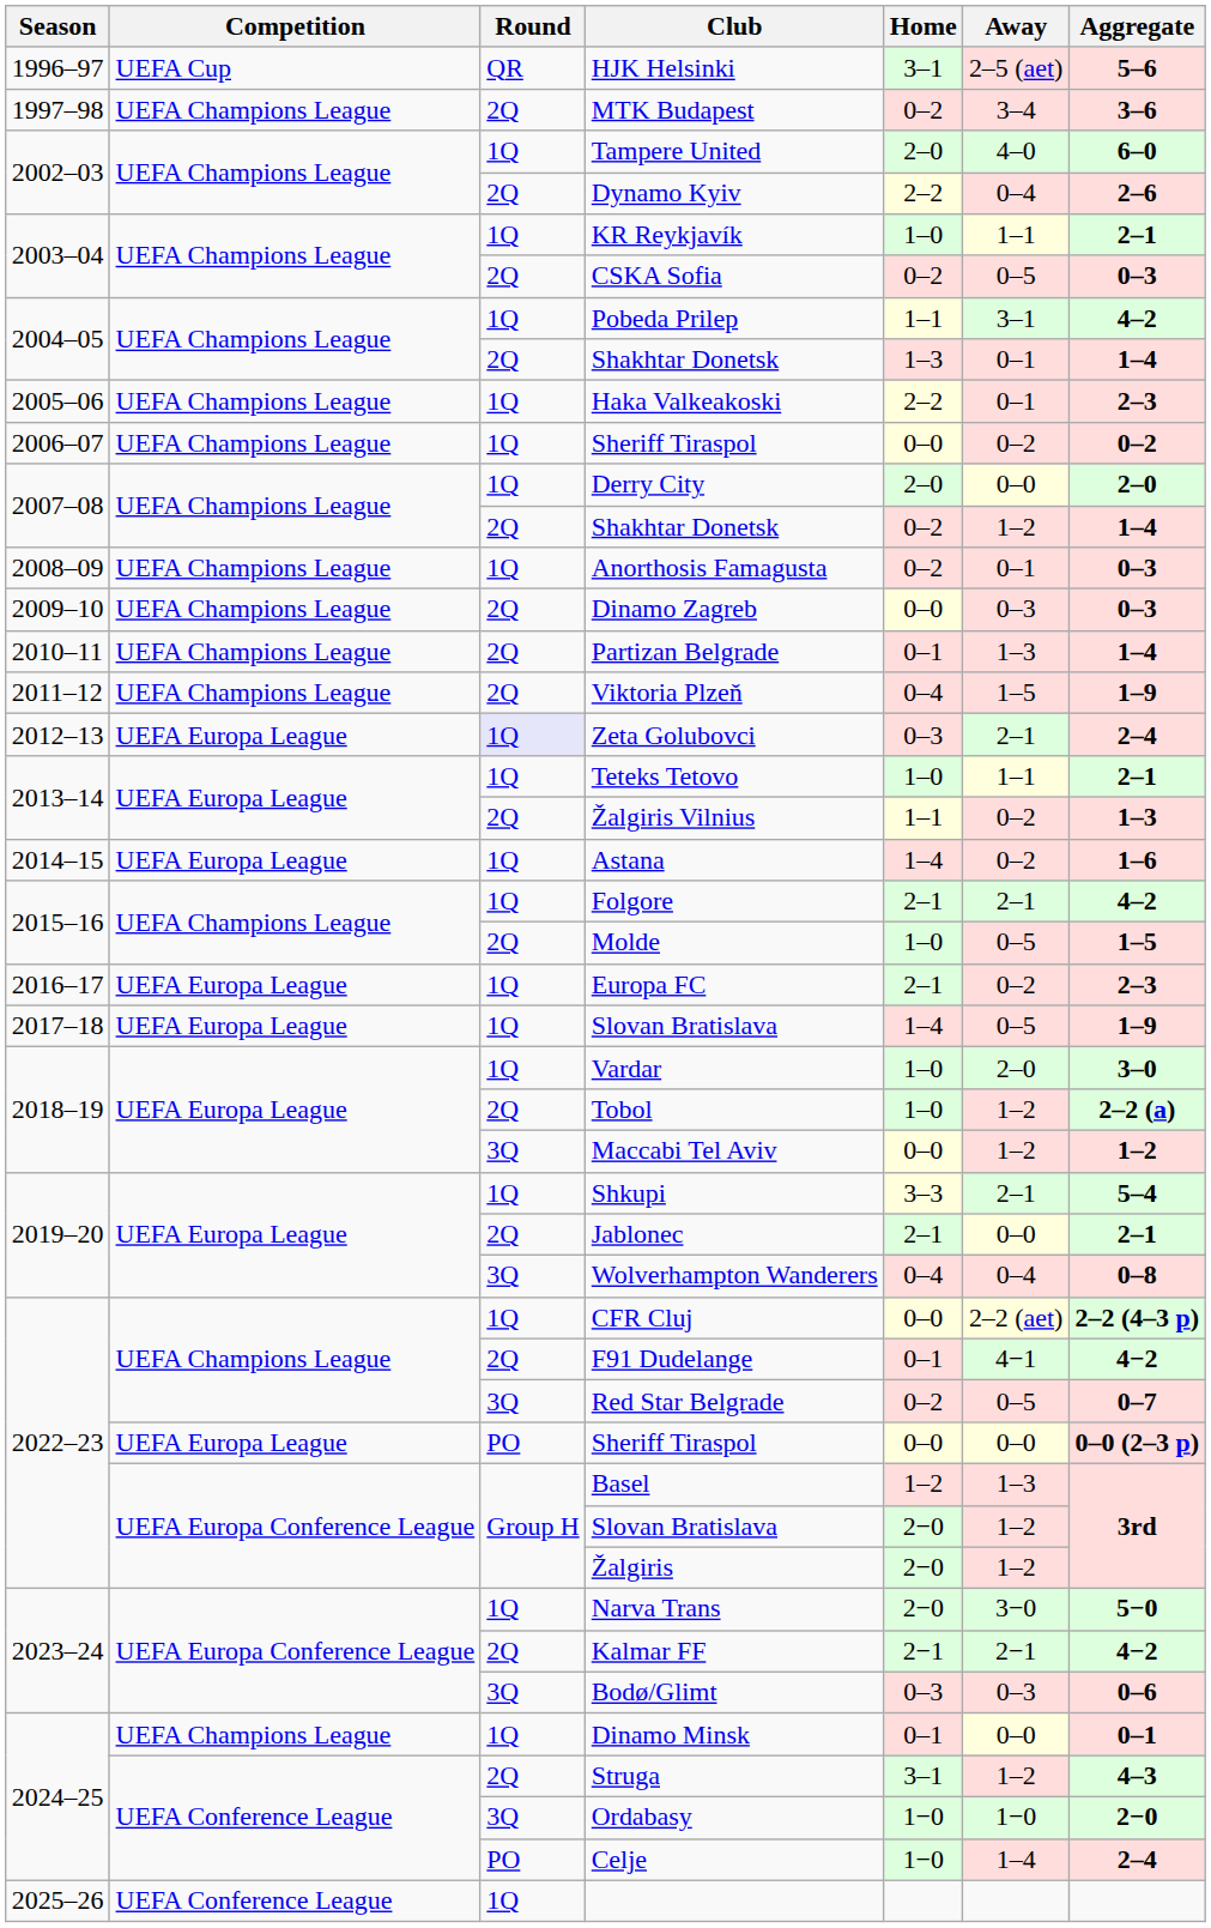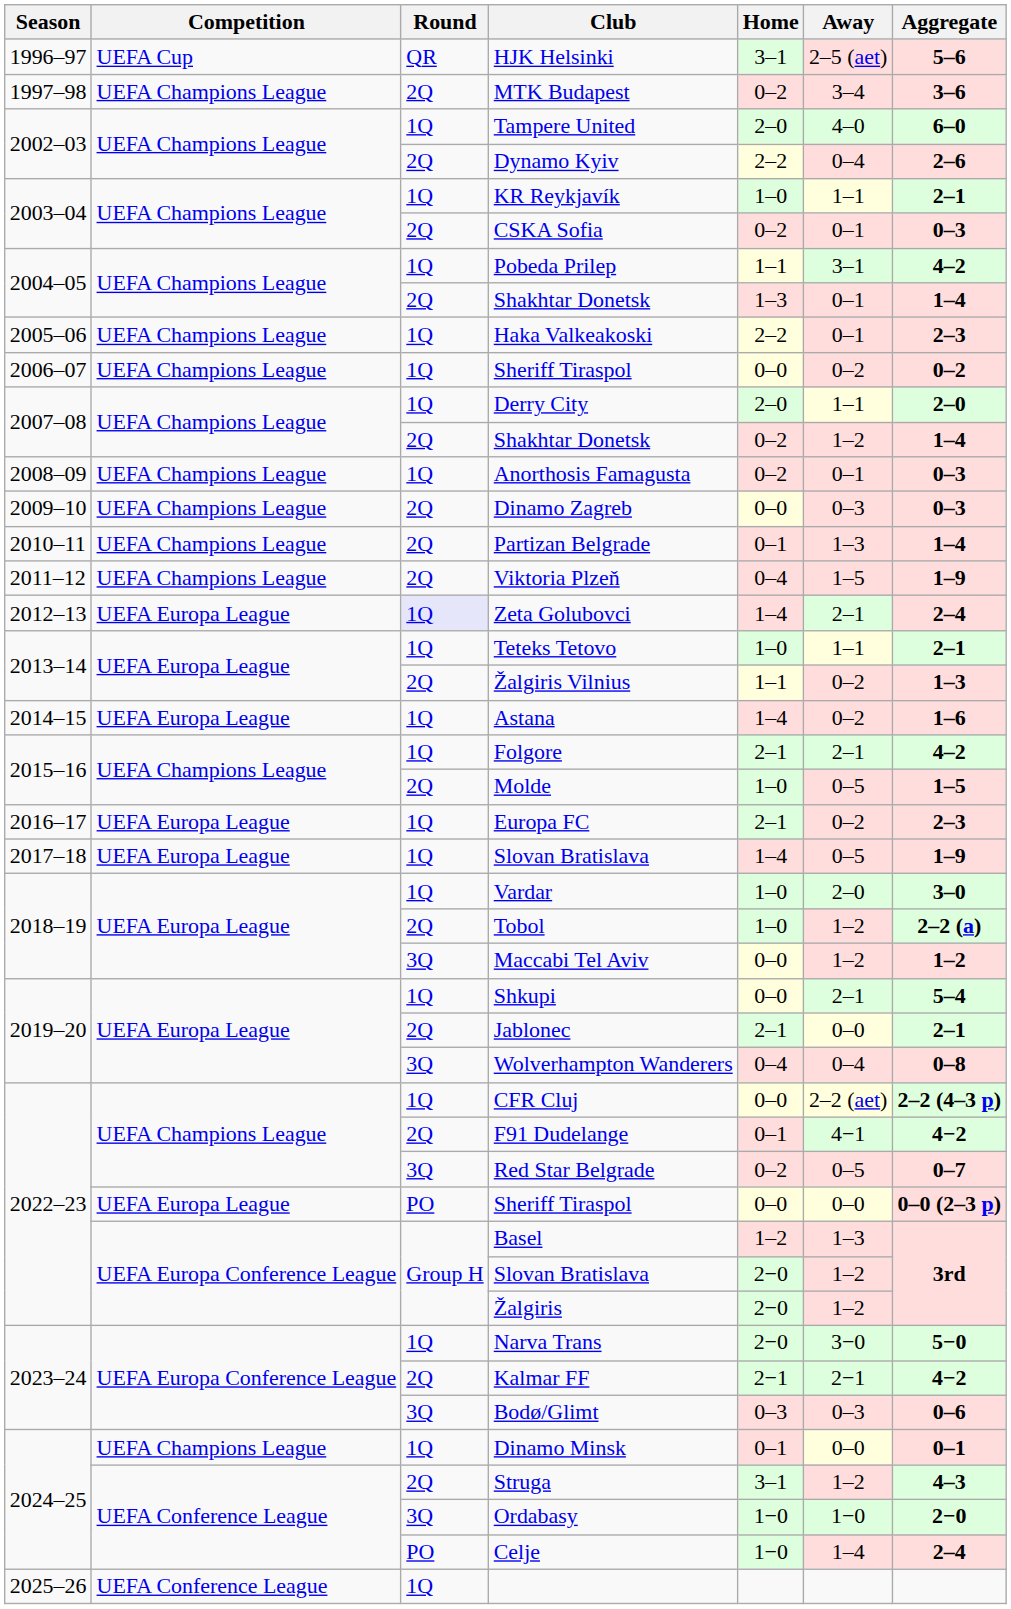 <table class="wikitable mw-collapsible mw-collapsed">
 <tr bgcolor="#e4e4e4">
 <th style="border-bottom:1px solid #AAAAAA">Season</th>
 <th style="border-bottom:1px solid #AAAAAA">Competition</th>
 <th style="border-bottom:1px solid #AAAAAA">Round</th>
 <th style="border-bottom:1px solid #AAAAAA">Club</th>
 <th style="border-bottom:1px solid #AAAAAA" align="center">Home</th>
 <th style="border-bottom:1px solid #AAAAAA" align="center">Away</th>
 <th style="border-bottom:1px solid #AAAAAA" align="center">Aggregate</th>
 </tr>
 <tr>
 <td>1996–97</td>
 <td><a href='#'>UEFA Cup</a></td>
 <td><a href='#'>QR</a></td>
 <td> <a href='#'>HJK Helsinki</a></td>
 <td align="center" bgcolor="#ddffdd">3–1</td>
 <td align="center" bgcolor="#fdd">2–5 (<a href='#'>aet</a>)</td>
 <td align="center" bgcolor="#fdd"><strong>5–6</strong></td>
 </tr>
 <tr>
 <td>1997–98</td>
 <td><a href='#'>UEFA Champions League</a></td>
 <td><a href='#'>2Q</a></td>
 <td> <a href='#'>MTK Budapest</a></td>
 <td align="center" bgcolor="#fdd">0–2</td>
 <td align="center" bgcolor="#fdd">3–4</td>
 <td align="center" bgcolor="#fdd"><strong>3–6</strong></td>
 </tr>
 <tr>
 <td rowspan="2">2002–03</td>
 <td rowspan="2"><a href='#'>UEFA Champions League</a></td>
 <td><a href='#'>1Q</a></td>
 <td> <a href='#'>Tampere United</a></td>
 <td align="center" bgcolor="#ddffdd">2–0</td>
 <td align="center" bgcolor="#ddffdd">4–0</td>
 <td align="center" bgcolor="#ddffdd"><strong>6–0</strong></td>
 </tr>
 <tr>
 <td><a href='#'>2Q</a></td>
 <td> <a href='#'>Dynamo Kyiv</a></td>
 <td align="center" bgcolor="#ffffdd">2–2</td>
 <td align="center" bgcolor="#fdd">0–4</td>
 <td align="center" bgcolor="#fdd"><strong>2–6</strong></td>
 </tr>
 <tr>
 <td rowspan="2">2003–04</td>
 <td rowspan="2"><a href='#'>UEFA Champions League</a></td>
 <td><a href='#'>1Q</a></td>
 <td> <a href='#'>KR Reykjavík</a></td>
 <td align="center" bgcolor="#ddffdd">1–0</td>
 <td align="center" bgcolor="#ffffdd">1–1</td>
 <td align="center" bgcolor="#ddffdd"><strong>2–1</strong></td>
 </tr>
 <tr>
 <td><a href='#'>2Q</a></td>
 <td> <a href='#'>CSKA Sofia</a></td>
 <td align="center" bgcolor="#fdd">0–2</td>
-<td align="center" bgcolor="#fdd">0–5</td>
+<td align="center" bgcolor="#fdd">0–1</td>
 <td align="center" bgcolor="#fdd"><strong>0–3</strong></td>
 </tr>
 <tr>
 <td rowspan="2">2004–05</td>
 <td rowspan="2"><a href='#'>UEFA Champions League</a></td>
 <td><a href='#'>1Q</a></td>
 <td> <a href='#'>Pobeda Prilep</a></td>
 <td align="center" bgcolor="#ffffdd">1–1</td>
 <td align="center" bgcolor="#ddffdd">3–1</td>
 <td align="center" bgcolor="#ddffdd"><strong>4–2</strong></td>
 </tr>
 <tr>
 <td><a href='#'>2Q</a></td>
 <td> <a href='#'>Shakhtar Donetsk</a></td>
 <td align="center" bgcolor="#fdd">1–3</td>
 <td align="center" bgcolor="#fdd">0–1</td>
 <td align="center" bgcolor="#fdd"><strong>1–4</strong></td>
 </tr>
 <tr>
 <td>2005–06</td>
 <td><a href='#'>UEFA Champions League</a></td>
 <td><a href='#'>1Q</a></td>
 <td> <a href='#'>Haka Valkeakoski</a></td>
 <td align="center" bgcolor="#ffffdd">2–2</td>
 <td align="center" bgcolor="#fdd">0–1</td>
 <td align="center" bgcolor="#fdd"><strong>2–3</strong></td>
 </tr>
 <tr>
 <td>2006–07</td>
 <td><a href='#'>UEFA Champions League</a></td>
 <td><a href='#'>1Q</a></td>
 <td> <a href='#'>Sheriff Tiraspol</a></td>
 <td align="center" bgcolor="#ffffdd">0–0</td>
 <td align="center" bgcolor="#fdd">0–2</td>
 <td align="center" bgcolor="#fdd"><strong>0–2</strong></td>
 </tr>
 <tr>
 <td rowspan="2">2007–08</td>
 <td rowspan="2"><a href='#'>UEFA Champions League</a></td>
 <td><a href='#'>1Q</a></td>
 <td> <a href='#'>Derry City</a></td>
 <td align="center" bgcolor="#ddffdd">2–0</td>
-<td align="center" bgcolor="#ffffdd">0–0</td>
+<td align="center" bgcolor="#ffffdd">1–1</td>
 <td align="center" bgcolor="#ddffdd"><strong>2–0</strong></td>
 </tr>
 <tr>
 <td><a href='#'>2Q</a></td>
 <td> <a href='#'>Shakhtar Donetsk</a></td>
 <td align="center" bgcolor="#fdd">0–2</td>
 <td align="center" bgcolor="#fdd">1–2</td>
 <td align="center" bgcolor="#fdd"><strong>1–4</strong></td>
 </tr>
 <tr>
 <td>2008–09</td>
 <td><a href='#'>UEFA Champions League</a></td>
 <td><a href='#'>1Q</a></td>
 <td> <a href='#'>Anorthosis Famagusta</a></td>
 <td align="center" bgcolor="#fdd">0–2</td>
 <td align="center" bgcolor="#fdd">0–1</td>
 <td align="center" bgcolor="#fdd"><strong>0–3</strong></td>
 </tr>
 <tr>
 <td>2009–10</td>
 <td><a href='#'>UEFA Champions League</a></td>
 <td><a href='#'>2Q</a></td>
 <td> <a href='#'>Dinamo Zagreb</a></td>
 <td align="center" bgcolor="#ffffdd">0–0</td>
 <td align="center" bgcolor="#fdd">0–3</td>
 <td align="center" bgcolor="#fdd"><strong>0–3</strong></td>
 </tr>
 <tr>
 <td>2010–11</td>
 <td><a href='#'>UEFA Champions League</a></td>
 <td><a href='#'>2Q</a></td>
 <td> <a href='#'>Partizan Belgrade</a></td>
 <td align="center" bgcolor="#fdd">0–1</td>
 <td align="center" bgcolor="#fdd">1–3</td>
 <td align="center" bgcolor="#fdd"><strong>1–4</strong></td>
 </tr>
 <tr>
 <td>2011–12</td>
 <td><a href='#'>UEFA Champions League</a></td>
 <td><a href='#'>2Q</a></td>
 <td> <a href='#'>Viktoria Plzeň</a></td>
 <td align="center" bgcolor="#fdd">0–4</td>
 <td align="center" bgcolor="#fdd">1–5</td>
 <td align="center" bgcolor="#fdd"><strong>1–9</strong></td>
 </tr>
 <tr>
 <td>2012–13</td>
 <td><a href='#'>UEFA Europa League</a></td>
 <td style="background: lavender;"><a href='#'>1Q</a></td>
 <td> <a href='#'>Zeta Golubovci</a></td>
-<td align="center" bgcolor="#fdd">0–3</td>
+<td align="center" bgcolor="#fdd">1–4</td>
 <td align="center" bgcolor="#ddffdd">2–1</td>
 <td align="center" bgcolor="#fdd"><strong>2–4</strong></td>
 </tr>
 <tr>
 <td rowspan="2">2013–14</td>
 <td rowspan="2"><a href='#'>UEFA Europa League</a></td>
 <td><a href='#'>1Q</a></td>
 <td> <a href='#'>Teteks Tetovo</a></td>
 <td align="center" bgcolor="#ddffdd">1–0</td>
 <td align="center" bgcolor="#ffffdd">1–1</td>
 <td align="center" bgcolor="#ddffdd"><strong>2–1</strong></td>
 </tr>
 <tr>
 <td><a href='#'>2Q</a></td>
 <td> <a href='#'>Žalgiris Vilnius</a></td>
 <td align="center" bgcolor="#ffffdd">1–1</td>
 <td align="center" bgcolor="#fdd">0–2</td>
 <td align="center" bgcolor="#fdd"><strong>1–3</strong></td>
 </tr>
 <tr>
 <td>2014–15</td>
 <td><a href='#'>UEFA Europa League</a></td>
 <td><a href='#'>1Q</a></td>
 <td> <a href='#'>Astana</a></td>
 <td align="center" bgcolor="#fdd">1–4</td>
 <td align="center" bgcolor="#fdd">0–2</td>
 <td align="center" bgcolor="#fdd"><strong>1–6</strong></td>
 </tr>
 <tr>
 <td rowspan="2">2015–16</td>
 <td rowspan="2"><a href='#'>UEFA Champions League</a></td>
 <td><a href='#'>1Q</a></td>
 <td> <a href='#'>Folgore</a></td>
 <td align="center" bgcolor="#ddffdd">2–1</td>
 <td align="center" bgcolor="#ddffdd">2–1</td>
 <td align="center" bgcolor="#ddffdd"><strong>4–2</strong></td>
 </tr>
 <tr>
 <td><a href='#'>2Q</a></td>
 <td> <a href='#'>Molde</a></td>
 <td align="center" bgcolor="#ddffdd">1–0</td>
 <td align="center" bgcolor="#fdd">0–5</td>
 <td align="center" bgcolor="#fdd"><strong>1–5</strong></td>
 </tr>
 <tr>
 <td>2016–17</td>
 <td><a href='#'>UEFA Europa League</a></td>
 <td><a href='#'>1Q</a></td>
 <td> <a href='#'>Europa FC</a></td>
 <td align="center" bgcolor="#ddffdd">2–1</td>
 <td align="center" bgcolor="#fdd">0–2</td>
 <td align="center" bgcolor="#fdd"><strong>2–3</strong></td>
 </tr>
 <tr>
 <td>2017–18</td>
 <td><a href='#'>UEFA Europa League</a></td>
 <td><a href='#'>1Q</a></td>
 <td> <a href='#'>Slovan Bratislava</a></td>
 <td align="center" bgcolor="#fdd">1–4</td>
 <td align="center" bgcolor="#fdd">0–5</td>
 <td align="center" bgcolor="#fdd"><strong>1–9</strong></td>
 </tr>
 <tr>
 <td rowspan="3">2018–19</td>
 <td rowspan="3"><a href='#'>UEFA Europa League</a></td>
 <td><a href='#'>1Q</a></td>
 <td> <a href='#'>Vardar</a></td>
 <td align="center" bgcolor="#ddffdd">1–0</td>
 <td align="center" bgcolor="#ddffdd">2–0</td>
 <td align="center" bgcolor="#ddffdd"><strong>3–0</strong></td>
 </tr>
 <tr>
 <td><a href='#'>2Q</a></td>
 <td> <a href='#'>Tobol</a></td>
 <td align="center" bgcolor="#ddffdd">1–0</td>
 <td align="center" bgcolor="#fdd">1–2</td>
 <td align="center" bgcolor="#ddffdd"><strong>2–2 (<a href='#'>a</a>)</strong></td>
 </tr>
 <tr>
 <td><a href='#'>3Q</a></td>
 <td> <a href='#'>Maccabi Tel Aviv</a></td>
 <td align="center" bgcolor="#ffffdd">0–0</td>
 <td align="center" bgcolor="#fdd">1–2</td>
 <td align="center" bgcolor="#fdd"><strong>1–2</strong></td>
 </tr>
 <tr>
 <td rowspan="3">2019–20</td>
 <td rowspan="3"><a href='#'>UEFA Europa League</a></td>
 <td><a href='#'>1Q</a></td>
 <td> <a href='#'>Shkupi</a></td>
-<td align="center" bgcolor="#ffffdd">3–3</td>
+<td align="center" bgcolor="#ffffdd">0–0</td>
 <td align="center" bgcolor="#ddffdd">2–1</td>
 <td align="center" bgcolor="#ddffdd"><strong>5–4</strong></td>
 </tr>
 <tr>
 <td><a href='#'>2Q</a></td>
 <td> <a href='#'>Jablonec</a></td>
 <td align="center" bgcolor="#ddffdd">2–1</td>
 <td align="center" bgcolor="#ffffdd">0–0</td>
 <td align="center" bgcolor="#ddffdd"><strong>2–1</strong></td>
 </tr>
 <tr>
 <td><a href='#'>3Q</a></td>
 <td> <a href='#'>Wolverhampton Wanderers</a></td>
 <td align="center" bgcolor="#fdd">0–4</td>
 <td align="center" bgcolor="#fdd">0–4</td>
 <td align="center" bgcolor="#fdd"><strong>0–8</strong></td>
 </tr>
 <tr>
 <td rowspan="7">2022–23</td>
 <td rowspan="3"><a href='#'>UEFA Champions League</a></td>
 <td><a href='#'>1Q</a></td>
 <td> <a href='#'>CFR Cluj</a></td>
 <td align="center" bgcolor="#ffffdd">0–0</td>
 <td align="center" bgcolor="#ffffdd">2–2 (<a href='#'>aet</a>)</td>
 <td align="center" bgcolor="#ddffdd"><strong>2–2 (4–3 <a href='#'>p</a>)</strong></td>
 </tr>
 <tr>
 <td><a href='#'>2Q</a></td>
 <td> <a href='#'>F91 Dudelange</a></td>
 <td align="center" bgcolor="#fdd">0–1</td>
 <td align="center" bgcolor="#ddffdd">4−1</td>
 <td align="center" bgcolor="#ddffdd"><strong>4−2</strong></td>
 </tr>
 <tr>
 <td><a href='#'>3Q</a></td>
 <td> <a href='#'>Red Star Belgrade</a></td>
 <td align="center" bgcolor="#fdd">0–2</td>
 <td align="center" bgcolor="#fdd">0–5</td>
 <td align="center" bgcolor="#fdd"><strong>0–7</strong></td>
 </tr>
 <tr>
 <td><a href='#'>UEFA Europa League</a></td>
 <td><a href='#'>PO</a></td>
 <td> <a href='#'>Sheriff Tiraspol</a></td>
 <td align="center" bgcolor="#ffffdd">0–0</td>
 <td align="center" bgcolor="#ffffdd">0–0</td>
 <td align="center" bgcolor="#fdd"><strong>0–0 (2–3 <a href='#'>p</a>)</strong></td>
 </tr>
 <tr>
 <td rowspan="3"><a href='#'>UEFA Europa Conference League</a></td>
 <td rowspan="3"><a href='#'>Group H</a></td>
 <td> <a href='#'>Basel</a></td>
 <td align="center" bgcolor="#fdd">1–2</td>
 <td align="center" bgcolor="#fdd">1–3</td>
 <td rowspan="3" align="center" bgcolor="#fdd"><strong>3rd</strong></td>
 </tr>
 <tr>
 <td> <a href='#'>Slovan Bratislava</a></td>
 <td align="center" bgcolor="#ddffdd">2−0</td>
 <td align="center" bgcolor="#fdd">1–2</td>
 </tr>
 <tr>
 <td> <a href='#'>Žalgiris</a></td>
 <td align="center" bgcolor="#ddffdd">2−0</td>
 <td align="center" bgcolor="#fdd">1–2</td>
 </tr>
 <tr>
 <td rowspan=3>2023–24</td>
 <td rowspan=3><a href='#'>UEFA Europa Conference League</a></td>
 <td><a href='#'>1Q</a></td>
 <td> <a href='#'>Narva Trans</a></td>
 <td align="center" bgcolor="#ddffdd">2−0</td>
 <td align="center" bgcolor="#ddffdd">3−0</td>
 <td align="center" bgcolor="#ddffdd"><strong>5−0</strong></td>
 </tr>
 <tr>
 <td><a href='#'>2Q</a></td>
 <td> <a href='#'>Kalmar FF</a></td>
 <td align="center" bgcolor="#ddffdd">2−1</td>
 <td align="center" bgcolor="#ddffdd">2−1</td>
 <td align="center" bgcolor="#ddffdd"><strong>4−2</strong></td>
 </tr>
 <tr>
 <td><a href='#'>3Q</a></td>
 <td> <a href='#'>Bodø/Glimt</a></td>
 <td align="center" bgcolor="#fdd">0–3</td>
 <td align="center" bgcolor="#fdd">0–3</td>
 <td align="center" bgcolor="#fdd"><strong>0–6</strong></td>
 </tr>
 <tr>
 <td rowspan=4>2024–25</td>
 <td><a href='#'>UEFA Champions League</a></td>
 <td><a href='#'>1Q</a></td>
 <td> <a href='#'>Dinamo Minsk</a></td>
 <td align="center" bgcolor="#fdd">0–1</td>
 <td align="center" bgcolor="#ffffdd">0–0</td>
 <td align="center" bgcolor="#fdd"><strong>0–1</strong></td>
 </tr>
 <tr>
 <td rowspan="3"><a href='#'>UEFA Conference League</a></td>
 <td><a href='#'>2Q</a></td>
 <td> <a href='#'>Struga</a></td>
 <td align="center" bgcolor= "#ddffdd">3–1</td>
 <td align="center" bgcolor="#fdd">1–2</td>
 <td align="center" bgcolor= "#ddffdd"><strong>4–3</strong></td>
 </tr>
 <tr>
 <td><a href='#'>3Q</a></td>
 <td> <a href='#'>Ordabasy</a></td>
 <td align="center" bgcolor="#ddffdd">1−0</td>
 <td align="center" bgcolor="#ddffdd">1−0</td>
 <td align="center" bgcolor="#ddffdd"><strong>2−0</strong></td>
 </tr>
 <tr>
 <td><a href='#'>PO</a></td>
 <td> <a href='#'>Celje</a></td>
 <td align="center" bgcolor="#ddffdd">1−0</td>
 <td align="center" bgcolor="#fdd">1–4</td>
 <td align="center" bgcolor="#fdd"><strong>2–4</strong></td>
 </tr>
 <tr>
 <td>2025–26</td>
 <td><a href='#'>UEFA Conference League</a></td>
 <td><a href='#'>1Q</a></td>
 <td></td>
 <td align="center"></td>
 <td align="center"></td>
 <td align="center"></td>
 </tr>
 </table>
